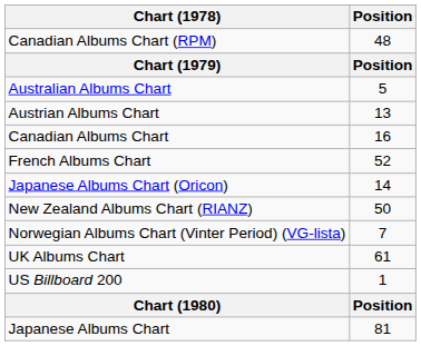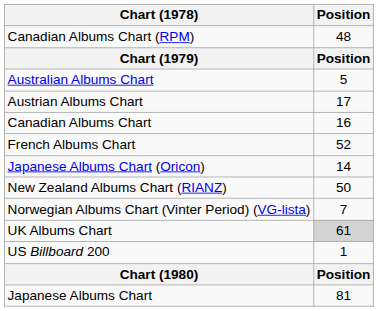 <table class="wikitable" style="text-align:center;">
 <tr>
 <th>Chart (1978)</th>
 <th>Position</th>
 </tr>
 <tr>
 <td align="left">Canadian Albums Chart (<a href='#'>RPM</a>)</td>
 <td>48</td>
 </tr>
 <tr>
 <th>Chart (1979)</th>
 <th>Position</th>
 </tr>
 <tr>
 <td align="left"><a href='#'>Australian Albums Chart</a></td>
 <td>5</td>
 </tr>
 <tr>
 <td align="left">Austrian Albums Chart</td>
-<td>13</td>
+<td>17</td>
 </tr>
 <tr>
 <td align="left">Canadian Albums Chart</td>
 <td>16</td>
 </tr>
 <tr>
 <td align="left">French Albums Chart</td>
 <td>52</td>
 </tr>
 <tr>
 <td align="left"><a href='#'>Japanese Albums Chart</a> (<a href='#'>Oricon</a>)</td>
 <td>14</td>
 </tr>
 <tr>
 <td align="left">New Zealand Albums Chart (<a href='#'>RIANZ</a>)</td>
 <td>50</td>
 </tr>
 <tr>
 <td align="left">Norwegian Albums Chart (Vinter Period) (<a href='#'>VG-lista</a>)</td>
 <td>7</td>
 </tr>
 <tr>
 <td align="left">UK Albums Chart</td>
-<td>61</td>
+<td style="background: lightgrey;">61</td>
 </tr>
 <tr>
 <td align="left">US <em>Billboard</em> 200</td>
 <td>1</td>
 </tr>
 <tr>
 <th>Chart (1980)</th>
 <th>Position</th>
 </tr>
 <tr>
 <td align="left">Japanese Albums Chart</td>
 <td>81</td>
 </tr>
 </table>
